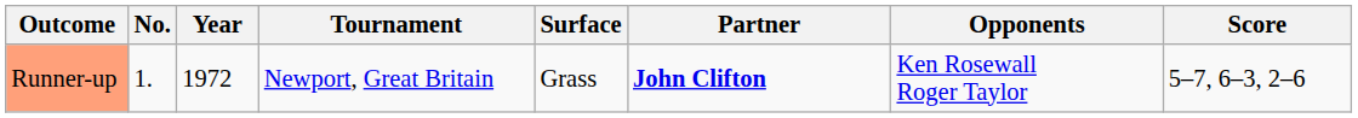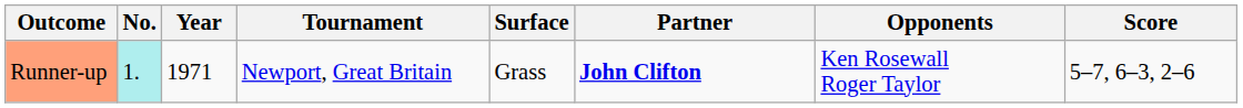 <table class="sortable wikitable">
 <tr>
 <th width=75>Outcome</th>
 <th width=20>No.</th>
 <th width=50>Year</th>
 <th width=200>Tournament</th>
 <th width=50>Surface</th>
 <th width=200>Partner</th>
 <th width=200>Opponents</th>
 <th width=140>Score</th>
 </tr>
 <tr>
 <td bgcolor=#ffa07a>Runner-up</td>
-<td>1.</td>
-<td>1972</td>
+<td style="background: paleturquoise;">1.</td>
+<td>1971</td>
 <td><a href='#'>Newport</a>, <a href='#'>Great Britain</a></td>
 <td>Grass</td>
 <td><strong> <a href='#'>John Clifton</a></strong></td>
 <td> <a href='#'>Ken Rosewall</a><br> <a href='#'>Roger Taylor</a></td>
 <td>5–7, 6–3, 2–6</td>
 </tr>
 </table>
